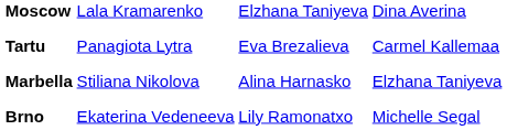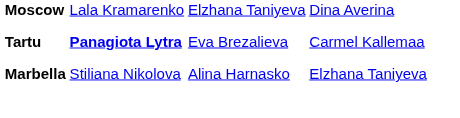 <table>
 <tr>
 <th scope=row style="text-align:left">Moscow</th>
 <td style="height:30px;"> <a href='#'>Lala Kramarenko</a></td>
 <td style="height:30px;"> <a href='#'>Elzhana Taniyeva</a></td>
 <td style="height:30px;"> <a href='#'>Dina Averina</a></td>
 </tr>
 <tr>
 <th scope=row style="text-align:left">Tartu</th>
-<td style="height:30px;"> <a href='#'>Panagiota Lytra</a></td>
+<td style="height:30px;"><strong> <a href='#'>Panagiota Lytra</a></strong></td>
 <td style="height:30px;"> <a href='#'>Eva Brezalieva</a></td>
 <td style="height:30px;"> <a href='#'>Carmel Kallemaa</a></td>
 </tr>
 <tr>
 <th scope=row style="text-align:left">Marbella</th>
 <td style="height:30px;"> <a href='#'>Stiliana Nikolova</a></td>
 <td style="height:30px;"> <a href='#'>Alina Harnasko</a></td>
 <td style="height:30px;"> <a href='#'>Elzhana Taniyeva</a></td>
 </tr>
 <tr>
-<th scope=row style="text-align:left">Brno</th>
-<td style="height:30px;"> <a href='#'>Ekaterina Vedeneeva</a></td>
-<td style="height:30px;"> <a href='#'>Lily Ramonatxo</a></td>
-<td style="height:30px;"> <a href='#'>Michelle Segal</a></td>
-</tr>
-<tr>
 </tr>
 </table>
